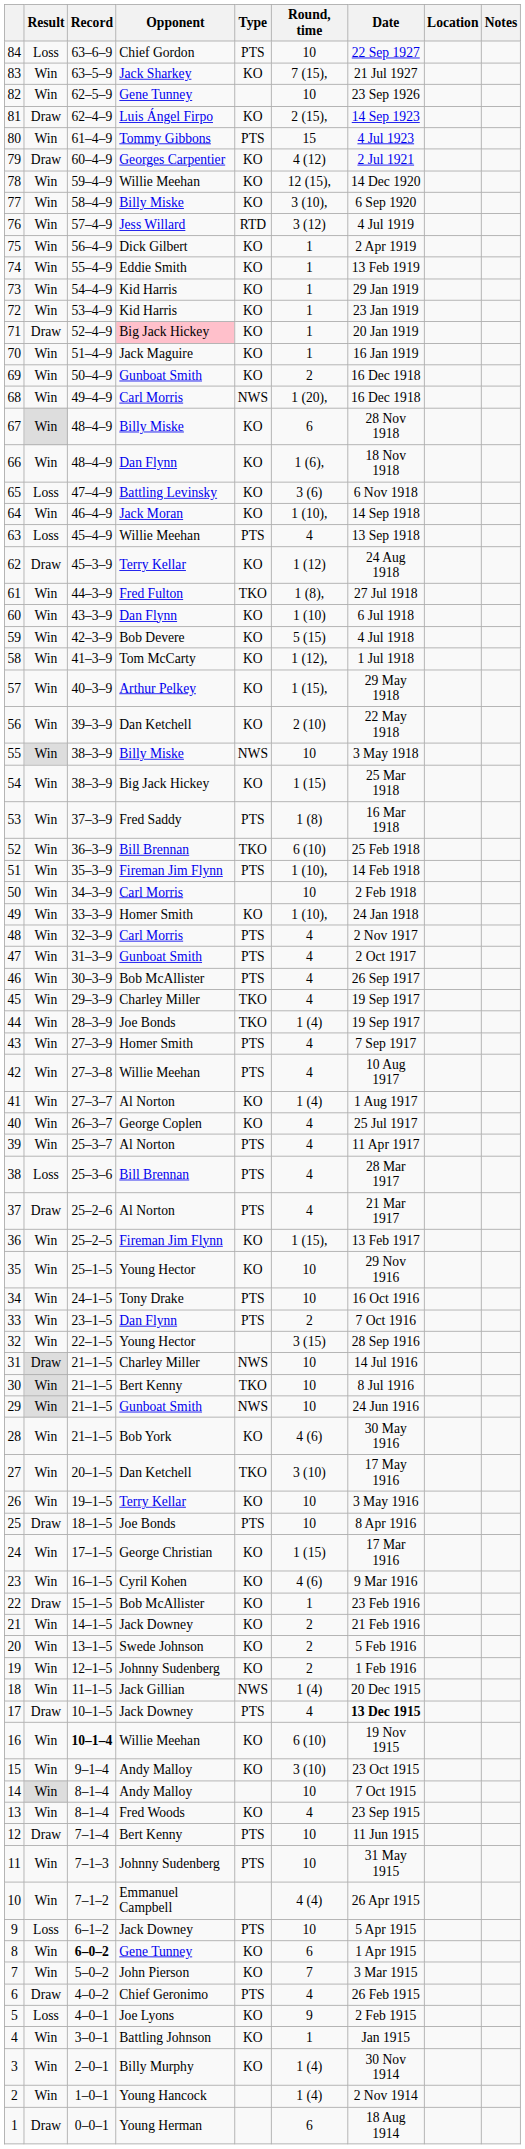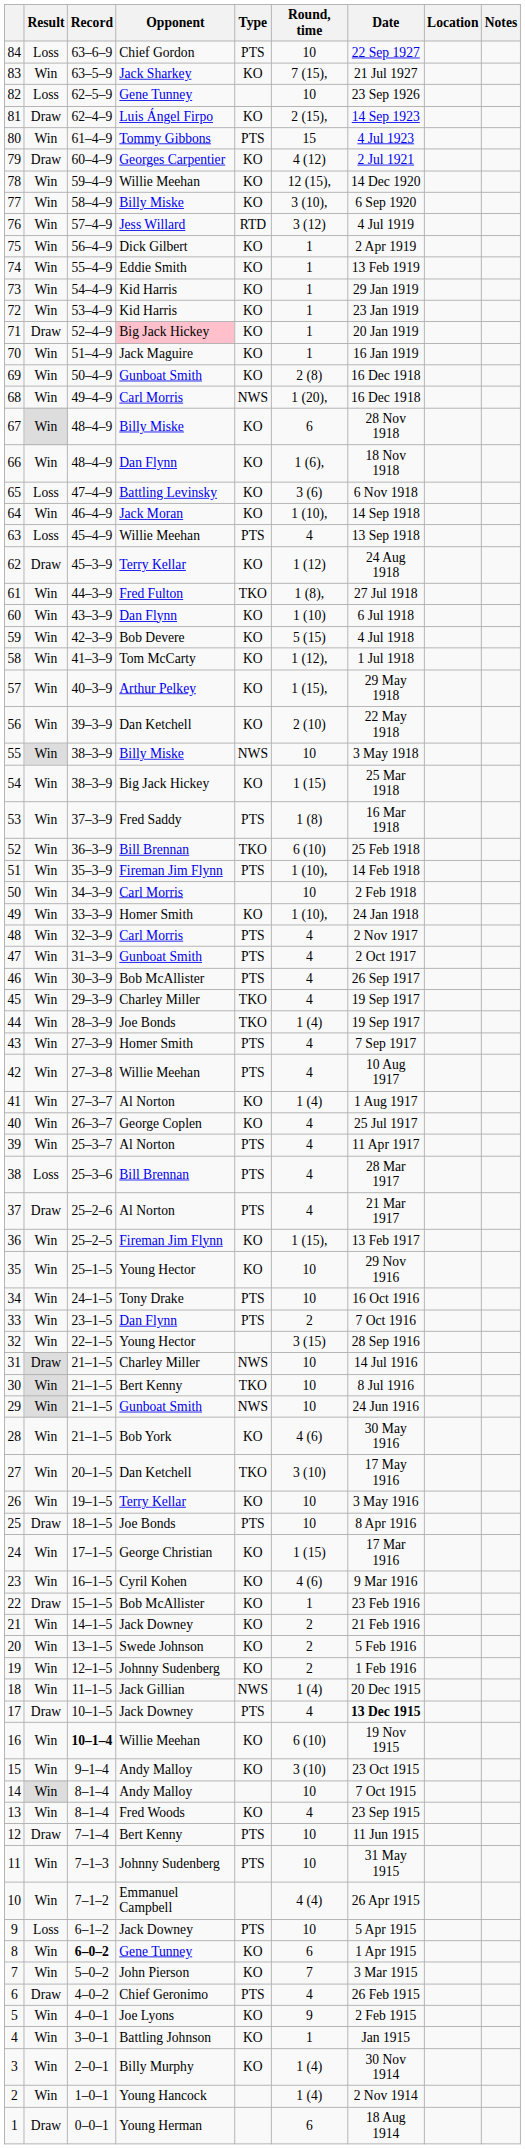 <table class="wikitable" style="text-align:center">
 <tr>
 <th></th>
 <th>Result</th>
 <th>Record</th>
 <th>Opponent</th>
 <th>Type</th>
 <th>Round, time</th>
 <th>Date</th>
 <th>Location</th>
 <th>Notes</th>
 </tr>
 <tr>
 <td>84</td>
 <td>Loss</td>
 <td>63–6–9 </td>
 <td style="text-align:left;">Chief Gordon</td>
 <td>PTS</td>
 <td>10</td>
 <td><a href='#'>22 Sep 1927</a></td>
 <td style="text-align:left;"></td>
 <td style="text-align:left;"></td>
 </tr>
 <tr>
 <td>83</td>
 <td>Win</td>
 <td>63–5–9 </td>
 <td style="text-align:left;"><a href='#'>Jack Sharkey</a></td>
 <td>KO</td>
 <td>7 (15), </td>
 <td>21 Jul 1927</td>
 <td style="text-align:left;"></td>
 <td style="text-align:left;"></td>
 </tr>
 <tr>
 <td>82</td>
-<td>Win</td>
+<td>Loss</td>
 <td>62–5–9 </td>
 <td style="text-align:left;"><a href='#'>Gene Tunney</a></td>
 <td></td>
 <td>10</td>
 <td>23 Sep 1926</td>
 <td style="text-align:left;"></td>
 <td style="text-align:left;"></td>
 </tr>
 <tr>
 <td>81</td>
 <td>Draw</td>
 <td>62–4–9 </td>
 <td style="text-align:left;"><a href='#'>Luis Ángel Firpo</a></td>
 <td>KO</td>
 <td>2 (15), </td>
 <td><a href='#'>14 Sep 1923</a></td>
 <td style="text-align:left;"></td>
 <td style="text-align:left;"></td>
 </tr>
 <tr>
 <td>80</td>
 <td>Win</td>
 <td>61–4–9 </td>
 <td style="text-align:left;"><a href='#'>Tommy Gibbons</a></td>
 <td>PTS</td>
 <td>15</td>
 <td><a href='#'>4 Jul 1923</a></td>
 <td style="text-align:left;"></td>
 <td style="text-align:left;"></td>
 </tr>
 <tr>
 <td>79</td>
 <td>Draw</td>
 <td>60–4–9 </td>
 <td style="text-align:left;"><a href='#'>Georges Carpentier</a></td>
 <td>KO</td>
 <td>4 (12)</td>
 <td><a href='#'>2 Jul 1921</a></td>
 <td style="text-align:left;"></td>
 <td style="text-align:left;"></td>
 </tr>
 <tr>
 <td>78</td>
 <td>Win</td>
 <td>59–4–9 </td>
 <td style="text-align:left;">Willie Meehan</td>
 <td>KO</td>
 <td>12 (15), </td>
 <td>14 Dec 1920</td>
 <td style="text-align:left;"></td>
 <td style="text-align:left;"></td>
 </tr>
 <tr>
 <td>77</td>
 <td>Win</td>
 <td>58–4–9 </td>
 <td style="text-align:left;"><a href='#'>Billy Miske</a></td>
 <td>KO</td>
 <td>3 (10), </td>
 <td>6 Sep 1920</td>
 <td style="text-align:left;"></td>
 <td style="text-align:left;"></td>
 </tr>
 <tr>
 <td>76</td>
 <td>Win</td>
 <td>57–4–9 </td>
 <td style="text-align:left;"><a href='#'>Jess Willard</a></td>
 <td>RTD</td>
 <td>3 (12)</td>
 <td>4 Jul 1919</td>
 <td style="text-align:left;"></td>
 <td style="text-align:left;"></td>
 </tr>
 <tr>
 <td>75</td>
 <td>Win</td>
 <td>56–4–9 </td>
 <td style="text-align:left;">Dick Gilbert</td>
 <td>KO</td>
 <td>1</td>
 <td>2 Apr 1919</td>
 <td style="text-align:left;"></td>
 <td style="text-align:left;"></td>
 </tr>
 <tr>
 <td>74</td>
 <td>Win</td>
 <td>55–4–9 </td>
 <td style="text-align:left;">Eddie Smith</td>
 <td>KO</td>
 <td>1</td>
 <td>13 Feb 1919</td>
 <td style="text-align:left;"></td>
 <td style="text-align:left;"></td>
 </tr>
 <tr>
 <td>73</td>
 <td>Win</td>
 <td>54–4–9 </td>
 <td style="text-align:left;">Kid Harris</td>
 <td>KO</td>
 <td>1</td>
 <td>29 Jan 1919</td>
 <td style="text-align:left;"></td>
 <td style="text-align:left;"></td>
 </tr>
 <tr>
 <td>72</td>
 <td>Win</td>
 <td>53–4–9 </td>
 <td style="text-align:left;">Kid Harris</td>
 <td>KO</td>
 <td>1</td>
 <td>23 Jan 1919</td>
 <td style="text-align:left;"></td>
 <td style="text-align:left;"></td>
 </tr>
 <tr>
 <td>71</td>
 <td>Draw</td>
 <td>52–4–9 </td>
 <td style="background: pink; text-align:left;">Big Jack Hickey</td>
 <td>KO</td>
 <td>1</td>
 <td>20 Jan 1919</td>
 <td style="text-align:left;"></td>
 <td style="text-align:left;"></td>
 </tr>
 <tr>
 <td>70</td>
 <td>Win</td>
 <td>51–4–9 </td>
 <td style="text-align:left;">Jack Maguire</td>
 <td>KO</td>
 <td>1</td>
 <td>16 Jan 1919</td>
 <td style="text-align:left;"></td>
 <td style="text-align:left;"></td>
 </tr>
 <tr>
 <td>69</td>
 <td>Win</td>
 <td>50–4–9 </td>
 <td style="text-align:left;"><a href='#'>Gunboat Smith</a></td>
 <td>KO</td>
-<td>2</td>
+<td>2 (8)</td>
 <td>16 Dec 1918</td>
 <td style="text-align:left;"></td>
 <td style="text-align:left;"></td>
 </tr>
 <tr>
 <td>68</td>
 <td>Win</td>
 <td>49–4–9 </td>
 <td style="text-align:left;"><a href='#'>Carl Morris</a></td>
 <td>NWS</td>
 <td>1 (20), </td>
 <td>16 Dec 1918</td>
 <td style="text-align:left;"></td>
 <td style="text-align:left;"></td>
 </tr>
 <tr>
 <td>67</td>
 <td style="background:#DDD">Win</td>
 <td>48–4–9 </td>
 <td style="text-align:left;"><a href='#'>Billy Miske</a></td>
 <td>KO</td>
 <td>6</td>
 <td>28 Nov 1918</td>
 <td style="text-align:left;"></td>
 <td style="text-align:left;"></td>
 </tr>
 <tr>
 <td>66</td>
 <td>Win</td>
 <td>48–4–9 </td>
 <td style="text-align:left;"><a href='#'>Dan Flynn</a></td>
 <td>KO</td>
 <td>1 (6), </td>
 <td>18 Nov 1918</td>
 <td style="text-align:left;"></td>
 <td style="text-align:left;"></td>
 </tr>
 <tr>
 <td>65</td>
 <td>Loss</td>
 <td>47–4–9 </td>
 <td style="text-align:left;"><a href='#'>Battling Levinsky</a></td>
 <td>KO</td>
 <td>3 (6)</td>
 <td>6 Nov 1918</td>
 <td style="text-align:left;"></td>
 <td style="text-align:left;"></td>
 </tr>
 <tr>
 <td>64</td>
 <td>Win</td>
 <td>46–4–9 </td>
 <td style="text-align:left;"><a href='#'>Jack Moran</a></td>
 <td>KO</td>
 <td>1 (10), </td>
 <td>14 Sep 1918</td>
 <td style="text-align:left;"></td>
 <td style="text-align:left;"></td>
 </tr>
 <tr>
 <td>63</td>
 <td>Loss</td>
 <td>45–4–9 </td>
 <td style="text-align:left;">Willie Meehan</td>
 <td>PTS</td>
 <td>4</td>
 <td>13 Sep 1918</td>
 <td style="text-align:left;"></td>
 <td style="text-align:left;"></td>
 </tr>
 <tr>
 <td>62</td>
 <td>Draw</td>
 <td>45–3–9 </td>
 <td style="text-align:left;"><a href='#'>Terry Kellar</a></td>
 <td>KO</td>
 <td>1 (12)</td>
 <td>24 Aug 1918</td>
 <td style="text-align:left;"></td>
 <td style="text-align:left;"></td>
 </tr>
 <tr>
 <td>61</td>
 <td>Win</td>
 <td>44–3–9 </td>
 <td style="text-align:left;"><a href='#'>Fred Fulton</a></td>
 <td>TKO</td>
 <td>1 (8), </td>
 <td>27 Jul 1918</td>
 <td style="text-align:left;"></td>
 <td style="text-align:left;"></td>
 </tr>
 <tr>
 <td>60</td>
 <td>Win</td>
 <td>43–3–9 </td>
 <td style="text-align:left;"><a href='#'>Dan Flynn</a></td>
 <td>KO</td>
 <td>1 (10)</td>
 <td>6 Jul 1918</td>
 <td style="text-align:left;"></td>
 <td style="text-align:left;"></td>
 </tr>
 <tr>
 <td>59</td>
 <td>Win</td>
 <td>42–3–9 </td>
 <td style="text-align:left;">Bob Devere</td>
 <td>KO</td>
 <td>5 (15)</td>
 <td>4 Jul 1918</td>
 <td style="text-align:left;"></td>
 <td style="text-align:left;"></td>
 </tr>
 <tr>
 <td>58</td>
 <td>Win</td>
 <td>41–3–9 </td>
 <td style="text-align:left;">Tom McCarty</td>
 <td>KO</td>
 <td>1 (12), </td>
 <td>1 Jul 1918</td>
 <td style="text-align:left;"></td>
 <td style="text-align:left;"></td>
 </tr>
 <tr>
 <td>57</td>
 <td>Win</td>
 <td>40–3–9 </td>
 <td style="text-align:left;"><a href='#'>Arthur Pelkey</a></td>
 <td>KO</td>
 <td>1 (15), </td>
 <td>29 May 1918</td>
 <td style="text-align:left;"></td>
 <td style="text-align:left;"></td>
 </tr>
 <tr>
 <td>56</td>
 <td>Win</td>
 <td>39–3–9 </td>
 <td style="text-align:left;">Dan Ketchell</td>
 <td>KO</td>
 <td>2 (10)</td>
 <td>22 May 1918</td>
 <td style="text-align:left;"></td>
 <td style="text-align:left;"></td>
 </tr>
 <tr>
 <td>55</td>
 <td style="background:#DDD">Win</td>
 <td>38–3–9 </td>
 <td style="text-align:left;"><a href='#'>Billy Miske</a></td>
 <td>NWS</td>
 <td>10</td>
 <td>3 May 1918</td>
 <td style="text-align:left;"></td>
 <td style="text-align:left;"></td>
 </tr>
 <tr>
 <td>54</td>
 <td>Win</td>
 <td>38–3–9 </td>
 <td style="text-align:left;">Big Jack Hickey</td>
 <td>KO</td>
 <td>1 (15)</td>
 <td>25 Mar 1918</td>
 <td style="text-align:left;"></td>
 <td style="text-align:left;"></td>
 </tr>
 <tr>
 <td>53</td>
 <td>Win</td>
 <td>37–3–9 </td>
 <td style="text-align:left;">Fred Saddy</td>
 <td>PTS</td>
 <td>1 (8)</td>
 <td>16 Mar 1918</td>
 <td style="text-align:left;"></td>
 <td style="text-align:left;"></td>
 </tr>
 <tr>
 <td>52</td>
 <td>Win</td>
 <td>36–3–9 </td>
 <td style="text-align:left;"><a href='#'>Bill Brennan</a></td>
 <td>TKO</td>
 <td>6 (10)</td>
 <td>25 Feb 1918</td>
 <td style="text-align:left;"></td>
 <td style="text-align:left;"></td>
 </tr>
 <tr>
 <td>51</td>
 <td>Win</td>
 <td>35–3–9 </td>
 <td style="text-align:left;"><a href='#'>Fireman Jim Flynn</a></td>
 <td>PTS</td>
 <td>1 (10), </td>
 <td>14 Feb 1918</td>
 <td style="text-align:left;"></td>
 <td style="text-align:left;"></td>
 </tr>
 <tr>
 <td>50</td>
 <td>Win</td>
 <td>34–3–9 </td>
 <td style="text-align:left;"><a href='#'>Carl Morris</a></td>
 <td></td>
 <td>10</td>
 <td>2 Feb 1918</td>
 <td style="text-align:left;"></td>
 <td style="text-align:left;"></td>
 </tr>
 <tr>
 <td>49</td>
 <td>Win</td>
 <td>33–3–9 </td>
 <td style="text-align:left;">Homer Smith</td>
 <td>KO</td>
 <td>1 (10), </td>
 <td>24 Jan 1918</td>
 <td style="text-align:left;"></td>
 <td style="text-align:left;"></td>
 </tr>
 <tr>
 <td>48</td>
 <td>Win</td>
 <td>32–3–9 </td>
 <td style="text-align:left;"><a href='#'>Carl Morris</a></td>
 <td>PTS</td>
 <td>4</td>
 <td>2 Nov 1917</td>
 <td style="text-align:left;"></td>
 <td style="text-align:left;"></td>
 </tr>
 <tr>
 <td>47</td>
 <td>Win</td>
 <td>31–3–9 </td>
 <td style="text-align:left;"><a href='#'>Gunboat Smith</a></td>
 <td>PTS</td>
 <td>4</td>
 <td>2 Oct 1917</td>
 <td style="text-align:left;"></td>
 <td style="text-align:left;"></td>
 </tr>
 <tr>
 <td>46</td>
 <td>Win</td>
 <td>30–3–9 </td>
 <td style="text-align:left;">Bob McAllister</td>
 <td>PTS</td>
 <td>4</td>
 <td>26 Sep 1917</td>
 <td style="text-align:left;"></td>
 <td style="text-align:left;"></td>
 </tr>
 <tr>
 <td>45</td>
 <td>Win</td>
 <td>29–3–9 </td>
 <td style="text-align:left;">Charley Miller</td>
 <td>TKO</td>
 <td>4</td>
 <td>19 Sep 1917</td>
 <td style="text-align:left;"></td>
 <td style="text-align:left;"></td>
 </tr>
 <tr>
 <td>44</td>
 <td>Win</td>
 <td>28–3–9 </td>
 <td style="text-align:left;">Joe Bonds</td>
 <td>TKO</td>
 <td>1 (4)</td>
 <td>19 Sep 1917</td>
 <td style="text-align:left;"></td>
 <td style="text-align:left;"></td>
 </tr>
 <tr>
 <td>43</td>
 <td>Win</td>
 <td>27–3–9 </td>
 <td style="text-align:left;">Homer Smith</td>
 <td>PTS</td>
 <td>4</td>
 <td>7 Sep 1917</td>
 <td style="text-align:left;"></td>
 <td style="text-align:left;"></td>
 </tr>
 <tr>
 <td>42</td>
 <td>Win</td>
 <td>27–3–8 </td>
 <td style="text-align:left;">Willie Meehan</td>
 <td>PTS</td>
 <td>4</td>
 <td>10 Aug 1917</td>
 <td style="text-align:left;"></td>
 <td style="text-align:left;"></td>
 </tr>
 <tr>
 <td>41</td>
 <td>Win</td>
 <td>27–3–7 </td>
 <td style="text-align:left;">Al Norton</td>
 <td>KO</td>
 <td>1 (4)</td>
 <td>1 Aug 1917</td>
 <td style="text-align:left;"></td>
 <td style="text-align:left;"></td>
 </tr>
 <tr>
 <td>40</td>
 <td>Win</td>
 <td>26–3–7 </td>
 <td style="text-align:left;">George Coplen</td>
 <td>KO</td>
 <td>4</td>
 <td>25 Jul 1917</td>
 <td style="text-align:left;"></td>
 <td style="text-align:left;"></td>
 </tr>
 <tr>
 <td>39</td>
 <td>Win</td>
 <td>25–3–7 </td>
 <td style="text-align:left;">Al Norton</td>
 <td>PTS</td>
 <td>4</td>
 <td>11 Apr 1917</td>
 <td style="text-align:left;"></td>
 <td style="text-align:left;"></td>
 </tr>
 <tr>
 <td>38</td>
 <td>Loss</td>
 <td>25–3–6 </td>
 <td style="text-align:left;"><a href='#'>Bill Brennan</a></td>
 <td>PTS</td>
 <td>4</td>
 <td>28 Mar 1917</td>
 <td style="text-align:left;"></td>
 <td style="text-align:left;"></td>
 </tr>
 <tr>
 <td>37</td>
 <td>Draw</td>
 <td>25–2–6 </td>
 <td style="text-align:left;">Al Norton</td>
 <td>PTS</td>
 <td>4</td>
 <td>21 Mar 1917</td>
 <td style="text-align:left;"></td>
 <td style="text-align:left;"></td>
 </tr>
 <tr>
 <td>36</td>
 <td>Win</td>
 <td>25–2–5 </td>
 <td style="text-align:left;"><a href='#'>Fireman Jim Flynn</a></td>
 <td>KO</td>
 <td>1 (15), </td>
 <td>13 Feb 1917</td>
 <td style="text-align:left;"></td>
 <td style="text-align:left;"></td>
 </tr>
 <tr>
 <td>35</td>
 <td>Win</td>
 <td>25–1–5 </td>
 <td style="text-align:left;">Young Hector</td>
 <td>KO</td>
 <td>10</td>
 <td>29 Nov 1916</td>
 <td style="text-align:left;"></td>
 <td style="text-align:left;"></td>
 </tr>
 <tr>
 <td>34</td>
 <td>Win</td>
 <td>24–1–5 </td>
 <td style="text-align:left;">Tony Drake</td>
 <td>PTS</td>
 <td>10</td>
 <td>16 Oct 1916</td>
 <td style="text-align:left;"></td>
 <td style="text-align:left;"></td>
 </tr>
 <tr>
 <td>33</td>
 <td>Win</td>
 <td>23–1–5 </td>
 <td style="text-align:left;"><a href='#'>Dan Flynn</a></td>
 <td>PTS</td>
 <td>2</td>
 <td>7 Oct 1916</td>
 <td style="text-align:left;"></td>
 <td style="text-align:left;"></td>
 </tr>
 <tr>
 <td>32</td>
 <td>Win</td>
 <td>22–1–5 </td>
 <td style="text-align:left;">Young Hector</td>
 <td></td>
 <td>3 (15)</td>
 <td>28 Sep 1916</td>
 <td style="text-align:left;"></td>
 <td style="text-align:left;"></td>
 </tr>
 <tr>
 <td>31</td>
 <td style="background:#DDD">Draw</td>
 <td>21–1–5 </td>
 <td style="text-align:left;">Charley Miller</td>
 <td>NWS</td>
 <td>10</td>
 <td>14 Jul 1916</td>
 <td style="text-align:left;"></td>
 <td style="text-align:left;"></td>
 </tr>
 <tr>
 <td>30</td>
 <td style="background:#DDD">Win</td>
 <td>21–1–5 </td>
 <td style="text-align:left;">Bert Kenny</td>
 <td>TKO</td>
 <td>10</td>
 <td>8 Jul 1916</td>
 <td style="text-align:left;"></td>
 <td style="text-align:left;"></td>
 </tr>
 <tr>
 <td>29</td>
 <td style="background:#DDD">Win</td>
 <td>21–1–5 </td>
 <td style="text-align:left;"><a href='#'>Gunboat Smith</a></td>
 <td>NWS</td>
 <td>10</td>
 <td>24 Jun 1916</td>
 <td style="text-align:left;"></td>
 <td style="text-align:left;"></td>
 </tr>
 <tr>
 <td>28</td>
 <td>Win</td>
 <td>21–1–5 </td>
 <td style="text-align:left;">Bob York</td>
 <td>KO</td>
 <td>4 (6)</td>
 <td>30 May 1916</td>
 <td style="text-align:left;"></td>
 <td style="text-align:left;"></td>
 </tr>
 <tr>
 <td>27</td>
 <td>Win</td>
 <td>20–1–5 </td>
 <td style="text-align:left;">Dan Ketchell</td>
 <td>TKO</td>
 <td>3 (10)</td>
 <td>17 May 1916</td>
 <td style="text-align:left;"></td>
 <td style="text-align:left;"></td>
 </tr>
 <tr>
 <td>26</td>
 <td>Win</td>
 <td>19–1–5 </td>
 <td style="text-align:left;"><a href='#'>Terry Kellar</a></td>
 <td>KO</td>
 <td>10</td>
 <td>3 May 1916</td>
 <td style="text-align:left;"></td>
 <td style="text-align:left;"></td>
 </tr>
 <tr>
 <td>25</td>
 <td>Draw</td>
 <td>18–1–5 </td>
 <td style="text-align:left;">Joe Bonds</td>
 <td>PTS</td>
 <td>10</td>
 <td>8 Apr 1916</td>
 <td style="text-align:left;"></td>
 <td style="text-align:left;"></td>
 </tr>
 <tr>
 <td>24</td>
 <td>Win</td>
 <td>17–1–5 </td>
 <td style="text-align:left;">George Christian</td>
 <td>KO</td>
 <td>1 (15)</td>
 <td>17 Mar 1916</td>
 <td style="text-align:left;"></td>
 <td style="text-align:left;"></td>
 </tr>
 <tr>
 <td>23</td>
 <td>Win</td>
 <td>16–1–5 </td>
 <td style="text-align:left;">Cyril Kohen</td>
 <td>KO</td>
 <td>4 (6)</td>
 <td>9 Mar 1916</td>
 <td style="text-align:left;"></td>
 <td style="text-align:left;"></td>
 </tr>
 <tr>
 <td>22</td>
 <td>Draw</td>
 <td>15–1–5 </td>
 <td style="text-align:left;">Bob McAllister</td>
 <td>KO</td>
 <td>1</td>
 <td>23 Feb 1916</td>
 <td style="text-align:left;"></td>
 <td style="text-align:left;"></td>
 </tr>
 <tr>
 <td>21</td>
 <td>Win</td>
 <td>14–1–5 </td>
 <td style="text-align:left;">Jack Downey</td>
 <td>KO</td>
 <td>2</td>
 <td>21 Feb 1916</td>
 <td style="text-align:left;"></td>
 <td style="text-align:left;"></td>
 </tr>
 <tr>
 <td>20</td>
 <td>Win</td>
 <td>13–1–5 </td>
 <td style="text-align:left;">Swede Johnson</td>
 <td>KO</td>
 <td>2</td>
 <td>5 Feb 1916</td>
 <td style="text-align:left;"></td>
 <td style="text-align:left;"></td>
 </tr>
 <tr>
 <td>19</td>
 <td>Win</td>
 <td>12–1–5 </td>
 <td style="text-align:left;">Johnny Sudenberg</td>
 <td>KO</td>
 <td>2</td>
 <td>1 Feb 1916</td>
 <td style="text-align:left;"></td>
 <td style="text-align:left;"></td>
 </tr>
 <tr>
 <td>18</td>
 <td>Win</td>
 <td>11–1–5 </td>
 <td style="text-align:left;">Jack Gillian</td>
 <td>NWS</td>
 <td>1 (4)</td>
 <td>20 Dec 1915</td>
 <td style="text-align:left;"></td>
 <td style="text-align:left;"></td>
 </tr>
 <tr>
 <td>17</td>
 <td>Draw</td>
 <td>10–1–5 </td>
 <td style="text-align:left;">Jack Downey</td>
 <td>PTS</td>
 <td>4</td>
 <td><strong>13 Dec 1915</strong></td>
 <td style="text-align:left;"></td>
 <td style="text-align:left;"></td>
 </tr>
 <tr>
 <td>16</td>
 <td>Win</td>
 <td><strong>10–1–4 </strong></td>
 <td style="text-align:left;">Willie Meehan</td>
 <td>KO</td>
 <td>6 (10)</td>
 <td>19 Nov 1915</td>
 <td style="text-align:left;"></td>
 <td style="text-align:left;"></td>
 </tr>
 <tr>
 <td>15</td>
 <td>Win</td>
 <td>9–1–4 </td>
 <td style="text-align:left;">Andy Malloy</td>
 <td>KO</td>
 <td>3 (10)</td>
 <td>23 Oct 1915</td>
 <td style="text-align:left;"></td>
 <td style="text-align:left;"></td>
 </tr>
 <tr>
 <td>14</td>
 <td style="background:#DDD">Win</td>
 <td>8–1–4 </td>
 <td style="text-align:left;">Andy Malloy</td>
 <td></td>
 <td>10</td>
 <td>7 Oct 1915</td>
 <td style="text-align:left;"></td>
 <td style="text-align:left;"></td>
 </tr>
 <tr>
 <td>13</td>
 <td>Win</td>
 <td>8–1–4</td>
 <td style="text-align:left;">Fred Woods</td>
 <td>KO</td>
 <td>4</td>
 <td>23 Sep 1915</td>
 <td style="text-align:left;"></td>
 <td style="text-align:left;"></td>
 </tr>
 <tr>
 <td>12</td>
 <td>Draw</td>
 <td>7–1–4</td>
 <td style="text-align:left;">Bert Kenny</td>
 <td>PTS</td>
 <td>10</td>
 <td>11 Jun 1915</td>
 <td style="text-align:left;"></td>
 <td style="text-align:left;"></td>
 </tr>
 <tr>
 <td>11</td>
 <td>Win</td>
 <td>7–1–3</td>
 <td style="text-align:left;">Johnny Sudenberg</td>
 <td>PTS</td>
 <td>10</td>
 <td>31 May 1915</td>
 <td style="text-align:left;"></td>
 <td style="text-align:left;"></td>
 </tr>
 <tr>
 <td>10</td>
 <td>Win</td>
 <td>7–1–2</td>
 <td style="text-align:left;">Emmanuel Campbell</td>
 <td></td>
 <td>4 (4)</td>
 <td>26 Apr 1915</td>
 <td style="text-align:left;"></td>
 <td style="text-align:left;"></td>
 </tr>
 <tr>
 <td>9</td>
 <td>Loss</td>
 <td>6–1–2</td>
 <td style="text-align:left;">Jack Downey</td>
 <td>PTS</td>
 <td>10</td>
 <td>5 Apr 1915</td>
 <td style="text-align:left;"></td>
 <td style="text-align:left;"></td>
 </tr>
 <tr>
 <td>8</td>
 <td>Win</td>
 <td><strong>6–0–2</strong></td>
 <td style="text-align:left;"><a href='#'>Gene Tunney</a></td>
 <td>KO</td>
 <td>6</td>
 <td>1 Apr 1915</td>
 <td style="text-align:left;"></td>
 <td style="text-align:left;"></td>
 </tr>
 <tr>
 <td>7</td>
 <td>Win</td>
 <td>5–0–2</td>
 <td style="text-align:left;">John Pierson</td>
 <td>KO</td>
 <td>7</td>
 <td>3 Mar 1915</td>
 <td style="text-align:left;"></td>
 <td style="text-align:left;"></td>
 </tr>
 <tr>
 <td>6</td>
 <td>Draw</td>
 <td>4–0–2</td>
 <td style="text-align:left;">Chief Geronimo</td>
 <td>PTS</td>
 <td>4</td>
 <td>26 Feb 1915</td>
 <td style="text-align:left;"></td>
 <td style="text-align:left;"></td>
 </tr>
 <tr>
 <td>5</td>
-<td>Loss</td>
+<td>Win</td>
 <td>4–0–1</td>
 <td style="text-align:left;">Joe Lyons</td>
 <td>KO</td>
 <td>9</td>
 <td>2 Feb 1915</td>
 <td style="text-align:left;"></td>
 <td style="text-align:left;"></td>
 </tr>
 <tr>
 <td>4</td>
 <td>Win</td>
 <td>3–0–1</td>
 <td style="text-align:left;">Battling Johnson</td>
 <td>KO</td>
 <td>1</td>
 <td>Jan 1915</td>
 <td style="text-align:left;"></td>
 <td style="text-align:left;"></td>
 </tr>
 <tr>
 <td>3</td>
 <td>Win</td>
 <td>2–0–1</td>
 <td style="text-align:left;">Billy Murphy</td>
 <td>KO</td>
 <td>1 (4)</td>
 <td>30 Nov 1914</td>
 <td style="text-align:left;"></td>
 <td style="text-align:left;"></td>
 </tr>
 <tr>
 <td>2</td>
 <td>Win</td>
 <td>1–0–1</td>
 <td style="text-align:left;">Young Hancock</td>
 <td></td>
 <td>1 (4)</td>
 <td>2 Nov 1914</td>
 <td style="text-align:left;"></td>
 <td style="text-align:left;"></td>
 </tr>
 <tr>
 <td>1</td>
 <td>Draw</td>
 <td>0–0–1</td>
 <td style="text-align:left;">Young Herman</td>
 <td></td>
 <td>6</td>
 <td>18 Aug 1914</td>
 <td style="text-align:left;"></td>
 <td style="text-align:left;"></td>
 </tr>
 </table>
